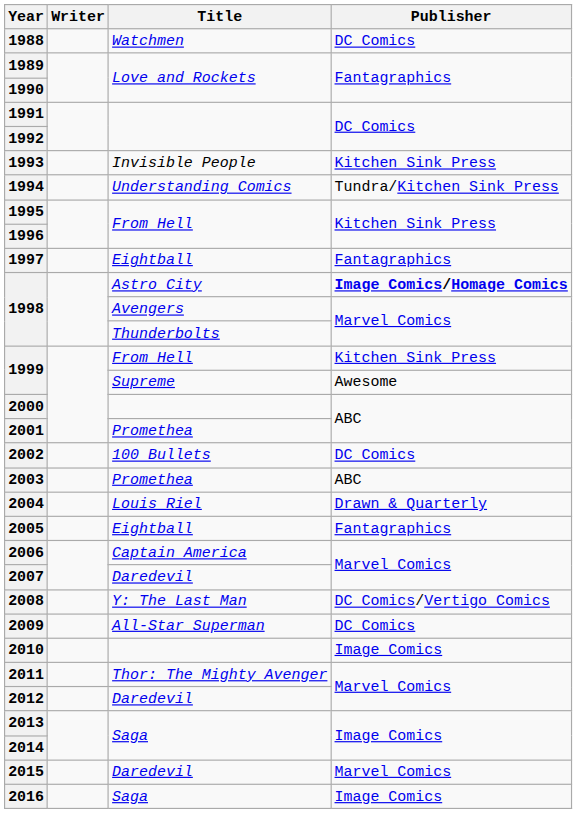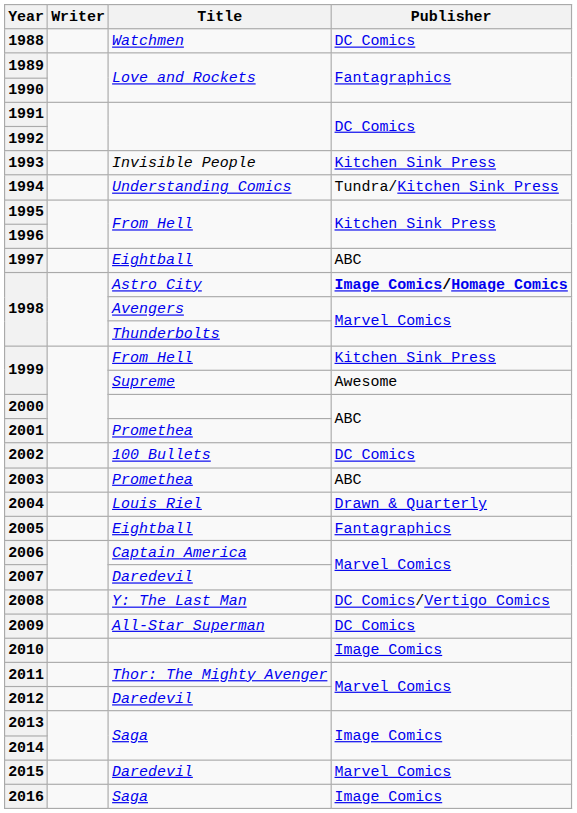 <table class="wikitable sortable mw-collapsible">
 <tr>
 <th>Year</th>
 <th>Writer</th>
 <th>Title</th>
 <th>Publisher</th>
 </tr>
 <tr>
 <th>1988</th>
 <td></td>
 <td><em><a href='#'>Watchmen</a></em></td>
 <td><a href='#'>DC Comics</a></td>
 </tr>
 <tr>
 <th>1989</th>
 <td rowspan="2"></td>
 <td rowspan="2"><em><a href='#'>Love and Rockets</a></em></td>
 <td rowspan="2"><a href='#'>Fantagraphics</a></td>
 </tr>
 <tr>
 <th>1990</th>
 </tr>
 <tr>
 <th>1991</th>
 <td rowspan="2"></td>
 <td rowspan="2"><em></em></td>
 <td rowspan="2"><a href='#'>DC Comics</a></td>
 </tr>
 <tr>
 <th>1992</th>
 </tr>
 <tr>
 <th>1993</th>
 <td></td>
 <td><em>Invisible People</em></td>
 <td><a href='#'>Kitchen Sink Press</a></td>
 </tr>
 <tr>
 <th>1994</th>
 <td></td>
 <td><em><a href='#'>Understanding Comics</a></em></td>
 <td>Tundra/<a href='#'>Kitchen Sink Press</a></td>
 </tr>
 <tr>
 <th>1995</th>
 <td rowspan="2"></td>
 <td rowspan="2"><em><a href='#'>From Hell</a></em></td>
 <td rowspan="2"><a href='#'>Kitchen Sink Press</a></td>
 </tr>
 <tr>
 <th>1996</th>
 </tr>
 <tr>
 <th>1997</th>
 <td></td>
 <td><em><a href='#'>Eightball</a></em></td>
-<td><a href='#'>Fantagraphics</a></td>
+<td>ABC</td>
 </tr>
 <tr>
 <th rowspan="3">1998</th>
 <td rowspan="3"></td>
 <td><em><a href='#'>Astro City</a></em></td>
 <td><strong><a href='#'>Image Comics</a>/<a href='#'>Homage Comics</a></strong></td>
 </tr>
 <tr>
 <td><em><a href='#'>Avengers</a></em></td>
 <td rowspan="2"><a href='#'>Marvel Comics</a></td>
 </tr>
 <tr>
 <td><em><a href='#'>Thunderbolts</a></em></td>
 </tr>
 <tr>
 <th rowspan="2">1999</th>
 <td rowspan="4"></td>
 <td><em><a href='#'>From Hell</a></em></td>
 <td><a href='#'>Kitchen Sink Press</a></td>
 </tr>
 <tr>
 <td><em><a href='#'>Supreme</a></em></td>
 <td>Awesome</td>
 </tr>
 <tr>
 <th>2000</th>
 <td><em></em></td>
 <td rowspan="2">ABC</td>
 </tr>
 <tr>
 <th>2001</th>
 <td><em><a href='#'>Promethea</a></em></td>
 </tr>
 <tr>
 <th>2002</th>
 <td></td>
 <td><em><a href='#'>100 Bullets</a></em></td>
 <td><a href='#'>DC Comics</a></td>
 </tr>
 <tr>
 <th>2003</th>
 <td></td>
 <td><em><a href='#'>Promethea</a></em></td>
 <td>ABC</td>
 </tr>
 <tr>
 <th>2004</th>
 <td></td>
 <td><em><a href='#'>Louis Riel</a></em></td>
 <td><a href='#'>Drawn & Quarterly</a></td>
 </tr>
 <tr>
 <th>2005</th>
 <td></td>
 <td><em><a href='#'>Eightball</a></em></td>
 <td><a href='#'>Fantagraphics</a></td>
 </tr>
 <tr>
 <th>2006</th>
 <td rowspan="2"></td>
 <td><em><a href='#'>Captain America</a></em></td>
 <td rowspan="2"><a href='#'>Marvel Comics</a></td>
 </tr>
 <tr>
 <th>2007</th>
 <td><em><a href='#'>Daredevil</a></em></td>
 </tr>
 <tr>
 <th>2008</th>
 <td></td>
 <td><em><a href='#'>Y: The Last Man</a></em></td>
 <td><a href='#'>DC Comics</a>/<a href='#'>Vertigo Comics</a></td>
 </tr>
 <tr>
 <th>2009</th>
 <td></td>
 <td><em><a href='#'>All-Star Superman</a></em></td>
 <td><a href='#'>DC Comics</a></td>
 </tr>
 <tr>
 <th>2010</th>
 <td></td>
 <td><em></em></td>
 <td><a href='#'>Image Comics</a></td>
 </tr>
 <tr>
 <th>2011</th>
 <td></td>
 <td><em><a href='#'>Thor: The Mighty Avenger</a></em></td>
 <td rowspan="2"><a href='#'>Marvel Comics</a></td>
 </tr>
 <tr>
 <th>2012</th>
 <td></td>
 <td><em><a href='#'>Daredevil</a></em></td>
 </tr>
 <tr>
 <th>2013</th>
 <td rowspan="2"></td>
 <td rowspan="2"><em><a href='#'>Saga</a></em></td>
 <td rowspan="2"><a href='#'>Image Comics</a></td>
 </tr>
 <tr>
 <th>2014</th>
 </tr>
 <tr>
 <th>2015</th>
 <td></td>
 <td><em><a href='#'>Daredevil</a></em></td>
 <td><a href='#'>Marvel Comics</a></td>
 </tr>
 <tr>
 <th>2016</th>
 <td></td>
 <td><em><a href='#'>Saga</a></em></td>
 <td><a href='#'>Image Comics</a></td>
 </tr>
 </table>
